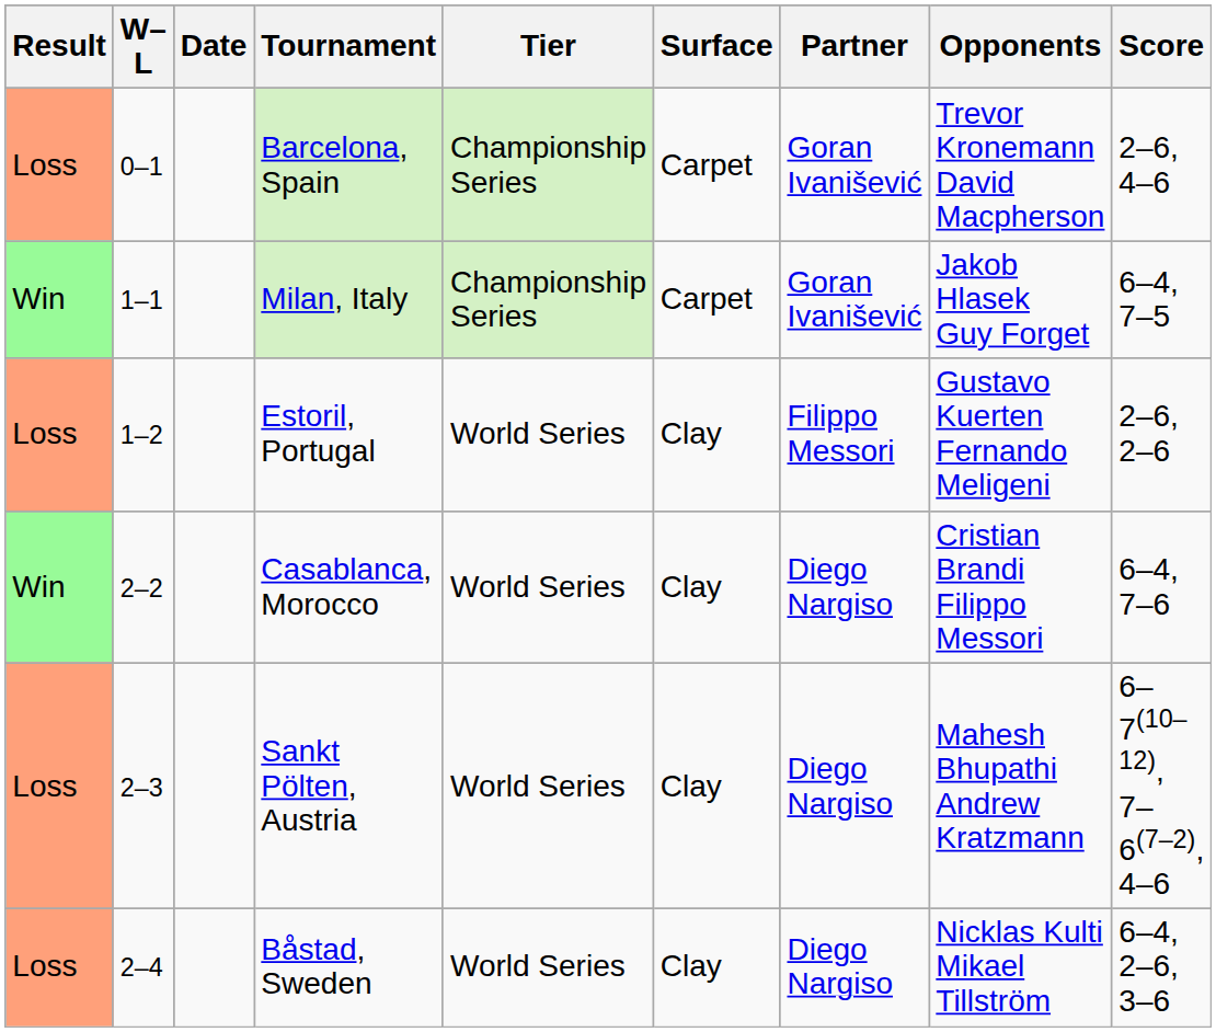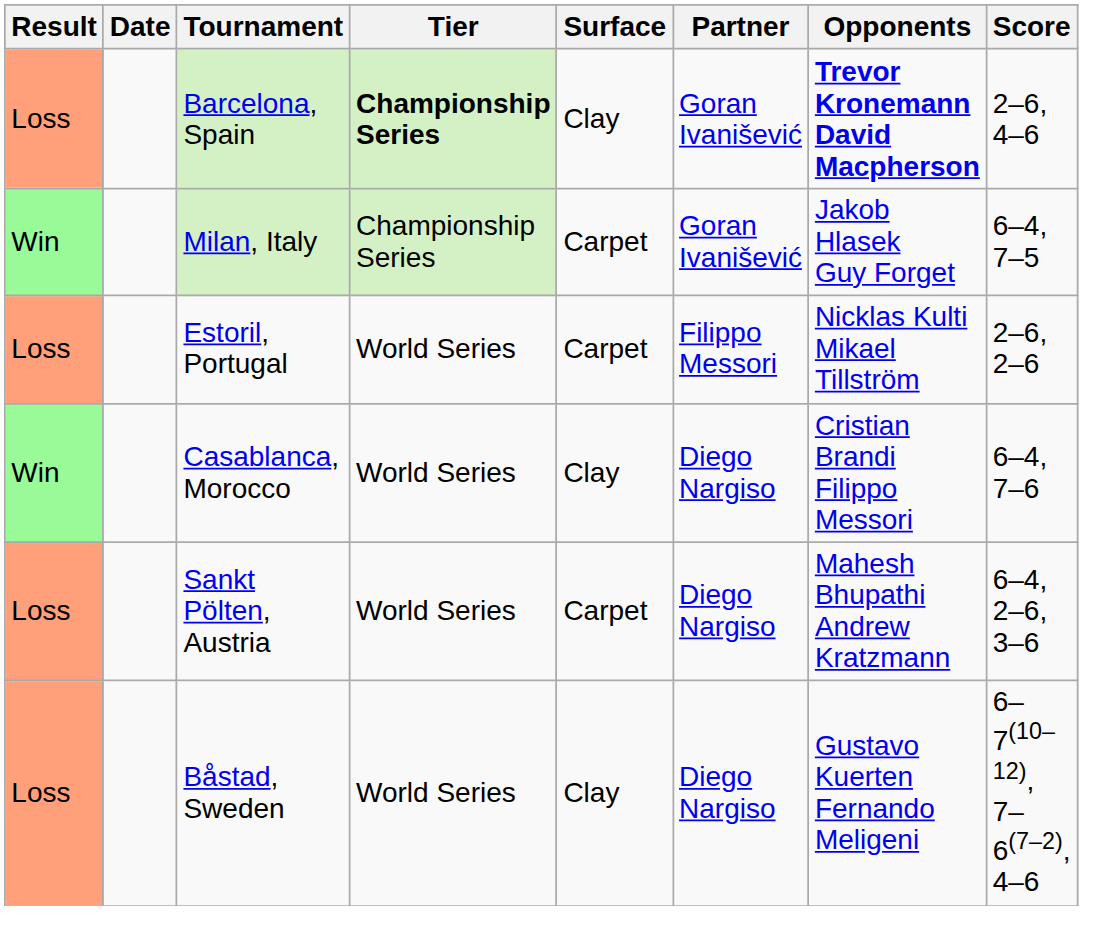 <table class="sortable wikitable">
 <tr>
 <th>Result</th>
-<th class="unsortable">W–L</th>
 <th>Date</th>
 <th>Tournament</th>
 <th>Tier</th>
 <th>Surface</th>
 <th>Partner</th>
 <th>Opponents</th>
 <th class="unsortable">Score</th>
 </tr>
 <tr>
 <td style="background:#ffa07a;">Loss</td>
-<td><small>0–1</small></td>
 <td><a href='#'></a></td>
 <td style="background:#d4f1c5;"><a href='#'>Barcelona</a>, Spain</td>
-<td style="background:#d4f1c5;">Championship Series</td>
-<td>Carpet</td>
+<td style="background:#d4f1c5;"><strong>Championship Series</strong></td>
+<td>Clay</td>
 <td> <a href='#'>Goran Ivanišević</a></td>
-<td> <a href='#'>Trevor Kronemann</a> <br>  <a href='#'>David Macpherson</a></td>
+<td><strong> <a href='#'>Trevor Kronemann</a> <br>  <a href='#'>David Macpherson</a></strong></td>
 <td>2–6, 4–6</td>
 </tr>
 <tr>
 <td style="background:#98fb98;">Win</td>
-<td><small>1–1</small></td>
 <td><a href='#'></a></td>
 <td style="background:#d4f1c5;"><a href='#'>Milan</a>, Italy</td>
 <td style="background:#d4f1c5;">Championship Series</td>
 <td>Carpet</td>
 <td> <a href='#'>Goran Ivanišević</a></td>
 <td> <a href='#'>Jakob Hlasek</a> <br>  <a href='#'>Guy Forget</a></td>
 <td>6–4, 7–5</td>
 </tr>
 <tr>
 <td style="background:#ffa07a;">Loss</td>
-<td><small>1–2</small></td>
 <td><a href='#'></a></td>
 <td><a href='#'>Estoril</a>, Portugal</td>
 <td>World Series</td>
-<td>Clay</td>
+<td>Carpet</td>
 <td> <a href='#'>Filippo Messori</a></td>
-<td> <a href='#'>Gustavo Kuerten</a> <br>  <a href='#'>Fernando Meligeni</a></td>
+<td> <a href='#'>Nicklas Kulti</a> <br>  <a href='#'>Mikael Tillström</a></td>
 <td>2–6, 2–6</td>
 </tr>
 <tr>
 <td style="background:#98fb98;">Win</td>
-<td><small>2–2</small></td>
 <td><a href='#'></a></td>
 <td><a href='#'>Casablanca</a>, Morocco</td>
 <td>World Series</td>
 <td>Clay</td>
 <td> <a href='#'>Diego Nargiso</a></td>
 <td> <a href='#'>Cristian Brandi</a> <br>  <a href='#'>Filippo Messori</a></td>
 <td>6–4, 7–6</td>
 </tr>
 <tr>
 <td style="background:#ffa07a;">Loss</td>
-<td><small>2–3</small></td>
 <td><a href='#'></a></td>
 <td><a href='#'>Sankt Pölten</a>, Austria</td>
 <td>World Series</td>
-<td>Clay</td>
+<td>Carpet</td>
 <td> <a href='#'>Diego Nargiso</a></td>
 <td> <a href='#'>Mahesh Bhupathi</a> <br>  <a href='#'>Andrew Kratzmann</a></td>
-<td>6–7<sup>(10–12)</sup>, 7–6<sup>(7–2)</sup>, 4–6</td>
+<td>6–4, 2–6, 3–6</td>
 </tr>
 <tr>
 <td style="background:#ffa07a;">Loss</td>
-<td><small>2–4</small></td>
 <td><a href='#'></a></td>
 <td><a href='#'>Båstad</a>, Sweden</td>
 <td>World Series</td>
 <td>Clay</td>
 <td> <a href='#'>Diego Nargiso</a></td>
-<td> <a href='#'>Nicklas Kulti</a> <br>  <a href='#'>Mikael Tillström</a></td>
-<td>6–4, 2–6, 3–6</td>
+<td> <a href='#'>Gustavo Kuerten</a> <br>  <a href='#'>Fernando Meligeni</a></td>
+<td>6–7<sup>(10–12)</sup>, 7–6<sup>(7–2)</sup>, 4–6</td>
 </tr>
 </table>
